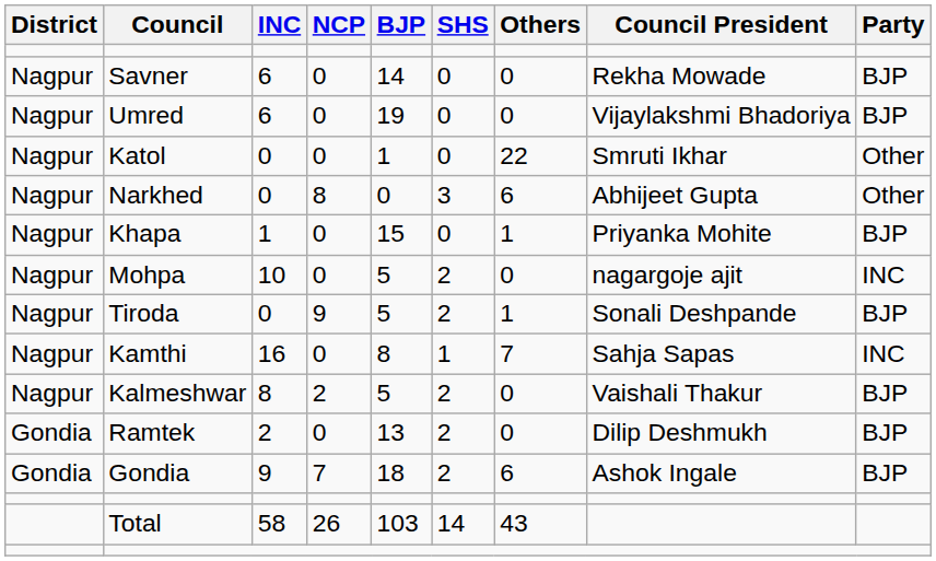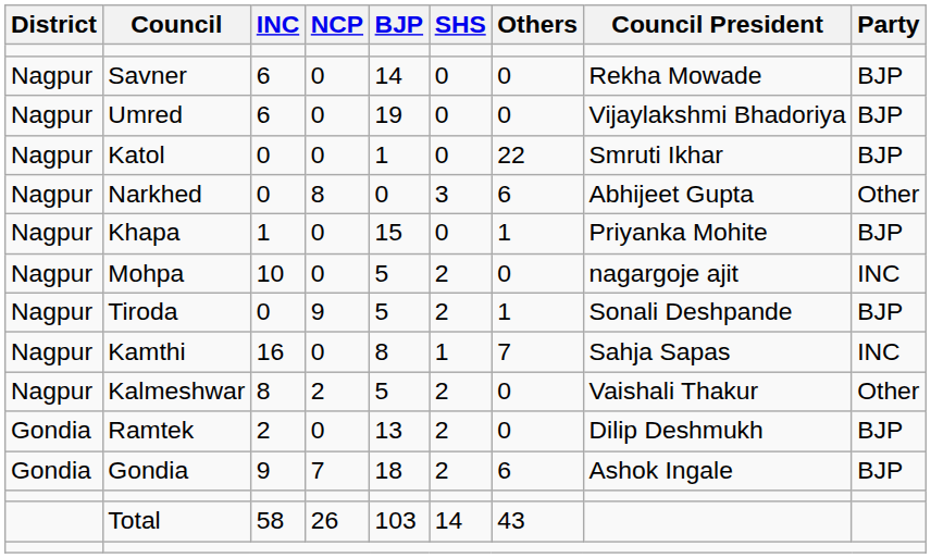 <table class="wikitable sortable">
 <tr>
 <th>District</th>
 <th>Council</th>
 <th><a href='#'>INC</a></th>
 <th><a href='#'>NCP</a></th>
 <th><a href='#'>BJP</a></th>
 <th><a href='#'>SHS</a></th>
 <th>Others</th>
 <th>Council President</th>
 <th>Party</th>
 </tr>
 <tr>
 <td></td>
 <td></td>
 <td></td>
 <td></td>
 <td></td>
 <td></td>
 <td></td>
 <td></td>
 <td></td>
 </tr>
 <tr>
 <td>Nagpur</td>
 <td>Savner</td>
 <td>6</td>
 <td>0</td>
 <td>14</td>
 <td>0</td>
 <td>0</td>
 <td>Rekha Mowade</td>
 <td>BJP</td>
 </tr>
 <tr>
 <td>Nagpur</td>
 <td>Umred</td>
 <td>6</td>
 <td>0</td>
 <td>19</td>
 <td>0</td>
 <td>0</td>
 <td>Vijaylakshmi Bhadoriya</td>
 <td>BJP</td>
 </tr>
 <tr>
 <td>Nagpur</td>
 <td>Katol</td>
 <td>0</td>
 <td>0</td>
 <td>1</td>
 <td>0</td>
 <td>22</td>
 <td>Smruti Ikhar</td>
-<td>Other</td>
+<td>BJP</td>
 </tr>
 <tr>
 <td>Nagpur</td>
 <td>Narkhed</td>
 <td>0</td>
 <td>8</td>
 <td>0</td>
 <td>3</td>
 <td>6</td>
 <td>Abhijeet Gupta</td>
 <td>Other</td>
 </tr>
 <tr>
 <td>Nagpur</td>
 <td>Khapa</td>
 <td>1</td>
 <td>0</td>
 <td>15</td>
 <td>0</td>
 <td>1</td>
 <td>Priyanka Mohite</td>
 <td>BJP</td>
 </tr>
 <tr>
 <td>Nagpur</td>
 <td>Mohpa</td>
 <td>10</td>
 <td>0</td>
 <td>5</td>
 <td>2</td>
 <td>0</td>
 <td>nagargoje ajit</td>
 <td>INC</td>
 </tr>
 <tr>
 <td>Nagpur</td>
 <td>Tiroda</td>
 <td>0</td>
 <td>9</td>
 <td>5</td>
 <td>2</td>
 <td>1</td>
 <td>Sonali Deshpande</td>
 <td>BJP</td>
 </tr>
 <tr>
 <td>Nagpur</td>
 <td>Kamthi</td>
 <td>16</td>
 <td>0</td>
 <td>8</td>
 <td>1</td>
 <td>7</td>
 <td>Sahja Sapas</td>
 <td>INC</td>
 </tr>
 <tr>
 <td>Nagpur</td>
 <td>Kalmeshwar</td>
 <td>8</td>
 <td>2</td>
 <td>5</td>
 <td>2</td>
 <td>0</td>
 <td>Vaishali Thakur</td>
-<td>BJP</td>
+<td>Other</td>
 </tr>
 <tr>
 <td>Gondia</td>
 <td>Ramtek</td>
 <td>2</td>
 <td>0</td>
 <td>13</td>
 <td>2</td>
 <td>0</td>
 <td>Dilip Deshmukh</td>
 <td>BJP</td>
 </tr>
 <tr>
 <td>Gondia</td>
 <td>Gondia</td>
 <td>9</td>
 <td>7</td>
 <td>18</td>
 <td>2</td>
 <td>6</td>
 <td>Ashok Ingale</td>
 <td>BJP</td>
 </tr>
 <tr>
 <td></td>
 <td></td>
 <td></td>
 <td></td>
 <td></td>
 <td></td>
 <td></td>
 <td></td>
 <td></td>
 </tr>
 <tr>
 <td></td>
 <td>Total</td>
 <td>58</td>
 <td>26</td>
 <td>103</td>
 <td>14</td>
 <td>43</td>
 <td></td>
 <td></td>
 </tr>
 <tr>
 <td></td>
 </tr>
 </table>
